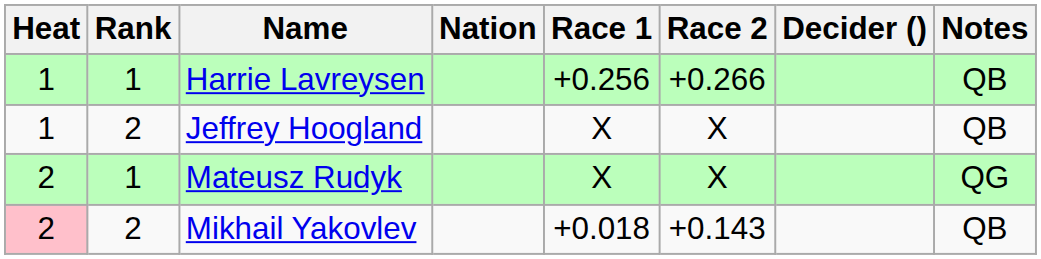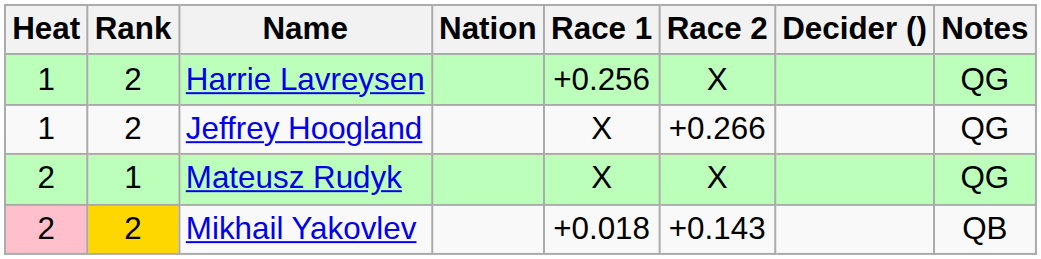 <table class="wikitable sortable" style="text-align:center">
 <tr>
 <th>Heat</th>
 <th>Rank</th>
 <th>Name</th>
 <th>Nation</th>
 <th>Race 1</th>
 <th>Race 2</th>
 <th>Decider ()</th>
 <th>Notes</th>
 </tr>
 <tr bgcolor=bbffbb>
 <td>1</td>
-<td>1</td>
+<td>2</td>
 <td align=left><a href='#'>Harrie Lavreysen</a></td>
 <td align=left></td>
 <td>+0.256</td>
-<td>+0.266</td>
+<td>X</td>
 <td></td>
-<td>QB</td>
+<td>QG</td>
 </tr>
 <tr>
 <td>1</td>
 <td>2</td>
 <td align=left><a href='#'>Jeffrey Hoogland</a></td>
 <td align=left></td>
 <td>X</td>
-<td>X</td>
+<td>+0.266</td>
 <td></td>
-<td>QB</td>
+<td>QG</td>
 </tr>
 <tr bgcolor=bbffbb>
 <td>2</td>
 <td>1</td>
 <td align=left><a href='#'>Mateusz Rudyk</a></td>
 <td align=left></td>
 <td>X</td>
 <td>X</td>
 <td></td>
 <td>QG</td>
 </tr>
 <tr>
 <td style="background: pink;">2</td>
-<td>2</td>
+<td style="background: gold;">2</td>
 <td align=left><a href='#'>Mikhail Yakovlev</a></td>
 <td align=left></td>
 <td>+0.018</td>
 <td>+0.143</td>
 <td></td>
 <td>QB</td>
 </tr>
 </table>
